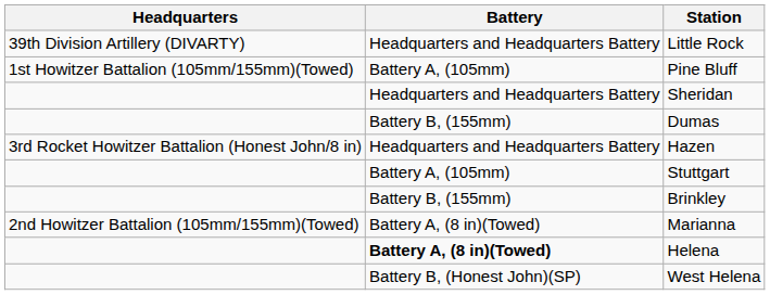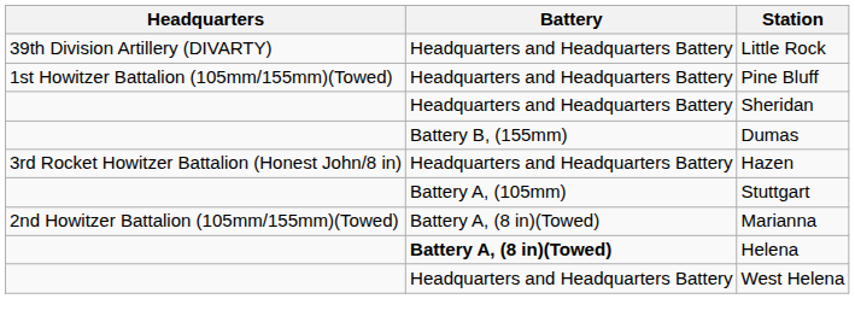 <table class="wikitable">
 <tr>
 <th>Headquarters</th>
 <th>Battery</th>
 <th>Station</th>
 </tr>
 <tr>
 <td>39th Division Artillery (DIVARTY)</td>
 <td>Headquarters and Headquarters Battery</td>
 <td>Little Rock</td>
 </tr>
 <tr>
 <td>1st Howitzer Battalion (105mm/155mm)(Towed)</td>
-<td>Battery A, (105mm)</td>
+<td>Headquarters and Headquarters Battery</td>
 <td>Pine Bluff</td>
 </tr>
 <tr>
 <td></td>
 <td>Headquarters and Headquarters Battery</td>
 <td>Sheridan</td>
 </tr>
 <tr>
 <td></td>
 <td>Battery B, (155mm)</td>
 <td>Dumas</td>
 </tr>
 <tr>
 <td>3rd Rocket Howitzer Battalion (Honest John/8 in)</td>
 <td>Headquarters and Headquarters Battery</td>
 <td>Hazen</td>
 </tr>
 <tr>
 <td></td>
 <td>Battery A, (105mm)</td>
 <td>Stuttgart</td>
 </tr>
 <tr>
-<td></td>
-<td>Battery B, (155mm)</td>
-<td>Brinkley</td>
-</tr>
-<tr>
 <td>2nd Howitzer Battalion (105mm/155mm)(Towed)</td>
 <td>Battery A, (8 in)(Towed)</td>
 <td>Marianna</td>
 </tr>
 <tr>
 <td></td>
 <td><strong>Battery A, (8 in)(Towed)</strong></td>
 <td>Helena</td>
 </tr>
 <tr>
 <td></td>
-<td>Battery B, (Honest John)(SP)</td>
+<td>Headquarters and Headquarters Battery</td>
 <td>West Helena</td>
 </tr>
 </table>
